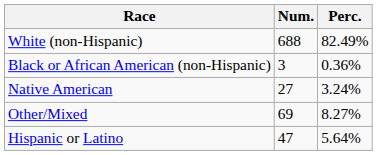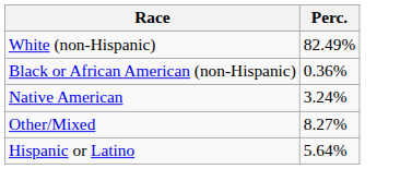 <table class="wikitable">
 <tr>
 <th>Race</th>
-<th>Num.</th>
 <th>Perc.</th>
 </tr>
 <tr>
 <td><a href='#'>White</a> (non-Hispanic)</td>
-<td>688</td>
 <td>82.49%</td>
 </tr>
 <tr>
 <td><a href='#'>Black or African American</a> (non-Hispanic)</td>
-<td>3</td>
 <td>0.36%</td>
 </tr>
 <tr>
 <td><a href='#'>Native American</a></td>
-<td>27</td>
 <td>3.24%</td>
 </tr>
 <tr>
 <td><a href='#'>Other/Mixed</a></td>
-<td>69</td>
 <td>8.27%</td>
 </tr>
 <tr>
 <td><a href='#'>Hispanic</a> or <a href='#'>Latino</a></td>
-<td>47</td>
 <td>5.64%</td>
 </tr>
 </table>
